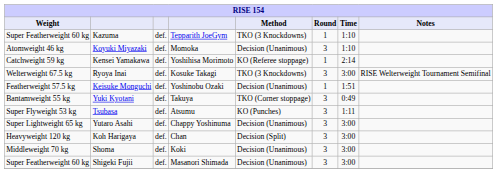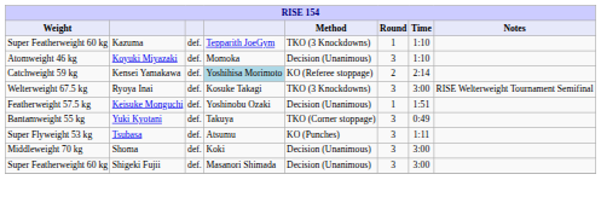 <table class="wikitable" style="font-size: 80%;">
 <tr>
 <th colspan="8" style="background-color: #ccf; color: #000080; text-align: center;"><strong>RISE 154</strong></th>
 </tr>
 <tr>
 <th colspan="1" style="background-color: #E6E8FA; color: #000000; text-align: center;">Weight</th>
 <th colspan="1" style="background-color: #E6E8FA; color: #000000; text-align: center;"></th>
 <th colspan="1" style="background-color: #E6E8FA; color: #000000; text-align: center;"></th>
 <th colspan="1" style="background-color: #E6E8FA; color: #000000; text-align: center;"></th>
 <th colspan="1" style="background-color: #E6E8FA; color: #000000; text-align: center;">Method</th>
 <th colspan="1" style="background-color: #E6E8FA; color: #000000; text-align: center;">Round</th>
 <th colspan="1" style="background-color: #E6E8FA; color: #000000; text-align: center;">Time</th>
 <th colspan="1" style="background-color: #E6E8FA; color: #000000; text-align: center;">Notes</th>
 </tr>
 <tr>
 <td>Super Featherweight 60 kg</td>
 <td> Kazuma</td>
 <td align=center>def.</td>
 <td> <a href='#'>Tepparith JoeGym</a></td>
 <td>TKO (3 Knockdowns)</td>
 <td align=center>1</td>
 <td align=center>1:10</td>
 <td></td>
 </tr>
 <tr>
 <td>Atomweight 46 kg</td>
 <td> <a href='#'>Koyuki Miyazaki</a></td>
 <td align=center>def.</td>
 <td> Momoka</td>
 <td>Decision (Unanimous)</td>
 <td align=center>3</td>
 <td align=center>1:10</td>
 <td></td>
 </tr>
 <tr>
 <td>Catchweight 59 kg</td>
 <td> Kensei Yamakawa</td>
 <td align=center>def.</td>
-<td> Yoshihisa Morimoto</td>
+<td style="background: lightblue;"> Yoshihisa Morimoto</td>
 <td>KO (Referee stoppage)</td>
-<td align=center>1</td>
+<td align=center>2</td>
 <td align=center>2:14</td>
 <td></td>
 </tr>
 <tr>
 <td>Welterweight 67.5 kg</td>
 <td> Ryoya Inai</td>
 <td align=center>def.</td>
 <td> Kosuke Takagi</td>
 <td>TKO (3 Knockdowns)</td>
 <td align=center>3</td>
 <td align=center>3:00</td>
 <td>RISE Welterweight Tournament Semifinal</td>
 </tr>
 <tr>
 <td>Featherweight 57.5 kg</td>
 <td> <a href='#'>Keisuke Monguchi</a></td>
 <td align=center>def.</td>
 <td> Yoshinobu Ozaki</td>
 <td>Decision (Unanimous)</td>
 <td align=center>1</td>
 <td align=center>1:51</td>
 <td></td>
 </tr>
 <tr>
 <td>Bantamweight 55 kg</td>
 <td> <a href='#'>Yuki Kyotani</a></td>
 <td align=center>def.</td>
 <td> Takuya</td>
 <td>TKO (Corner stoppage)</td>
 <td align=center>3</td>
 <td align=center>0:49</td>
 <td></td>
 </tr>
 <tr>
 <td>Super Flyweight 53 kg</td>
 <td> <a href='#'>Tsubasa</a></td>
 <td align=center>def.</td>
 <td> Atsumu</td>
 <td>KO (Punches)</td>
 <td align=center>3</td>
 <td align=center>1:11</td>
 <td></td>
 </tr>
 <tr>
-<td>Super Lightweight 65 kg</td>
-<td> Yutaro Asahi</td>
-<td align=center>def.</td>
-<td> Chappy Yoshinuma</td>
-<td>Decision (Unanimous)</td>
-<td align=center>3</td>
-<td align=center>3:00</td>
-<td></td>
-</tr>
-<tr>
-<td>Heavyweight 120 kg</td>
-<td> Koh Harigaya</td>
-<td align=center>def.</td>
-<td> Chan</td>
-<td>Decision (Split)</td>
-<td align=center>3</td>
-<td align=center>3:00</td>
-<td></td>
-</tr>
-<tr>
 <td>Middleweight 70 kg</td>
 <td> Shoma</td>
 <td align=center>def.</td>
 <td> Koki</td>
 <td>Decision (Unanimous)</td>
 <td align=center>3</td>
 <td align=center>3:00</td>
 <td></td>
 </tr>
 <tr>
 <td>Super Featherweight 60 kg</td>
 <td> Shigeki Fujii</td>
 <td align=center>def.</td>
 <td> Masanori Shimada</td>
 <td>Decision (Unanimous)</td>
 <td align=center>3</td>
 <td align=center>3:00</td>
 <td></td>
 </tr>
 <tr>
 </tr>
 </table>
